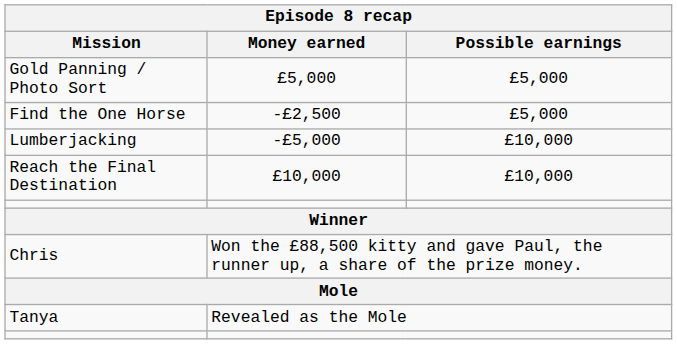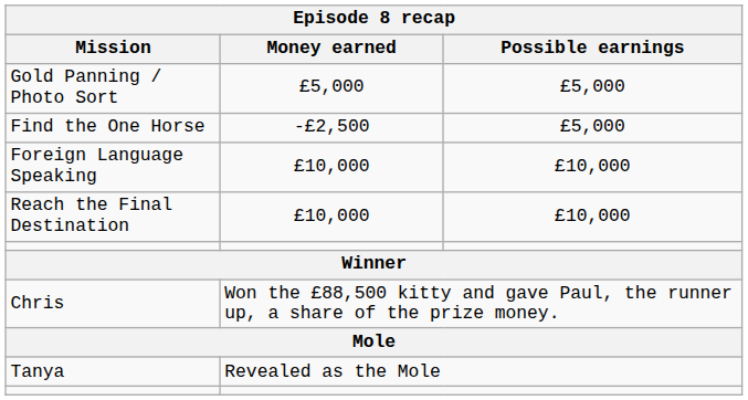 <table class="wikitable" style="font-size: 95%; margin: 10px" align="right" width="40%">
 <tr>
 <th colspan=3>Episode 8 recap</th>
 </tr>
 <tr>
 <th>Mission</th>
 <th>Money earned</th>
 <th>Possible earnings</th>
 </tr>
 <tr>
 <td>Gold Panning / Photo Sort</td>
 <td align="center">£5,000</td>
 <td align="center">£5,000</td>
 </tr>
 <tr>
 <td>Find the One Horse</td>
 <td align="center">-£2,500</td>
 <td align="center">£5,000</td>
 </tr>
 <tr>
-<td>Lumberjacking</td>
-<td align="center">-£5,000</td>
+<td>Foreign Language Speaking</td>
+<td align="center">£10,000</td>
 <td align="center">£10,000</td>
 </tr>
 <tr>
 <td>Reach the Final Destination</td>
 <td align="center">£10,000</td>
 <td align="center">£10,000</td>
 </tr>
 <tr>
 <td><strong></strong></td>
 <td align="center"><strong></strong></td>
 <td align="center"><strong></strong></td>
 </tr>
 <tr>
 <th colspan=3>Winner</th>
 </tr>
 <tr>
 <td>Chris</td>
 <td colspan=2>Won the £88,500 kitty and gave Paul, the runner up, a share of the prize money.</td>
 </tr>
 <tr>
 <th colspan=3>Mole</th>
 </tr>
 <tr>
 <td>Tanya</td>
 <td colspan=2>Revealed as the Mole</td>
 </tr>
 <tr>
 <td></td>
 </tr>
 </table>
